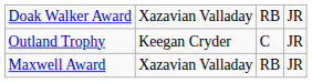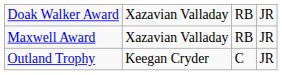 <table class="wikitable">
 <tr>
 <td><a href='#'>Doak Walker Award</a></td>
+<td>Xazavian Valladay</td>
+<td>RB</td>
+<td>JR</td>
+</tr>
+<tr>
+<td><a href='#'>Maxwell Award</a></td>
 <td>Xazavian Valladay</td>
 <td>RB</td>
 <td>JR</td>
 </tr>
 <tr>
 <td><a href='#'>Outland Trophy</a></td>
 <td>Keegan Cryder</td>
 <td>C</td>
 <td>JR</td>
 </tr>
-<tr>
-<td><a href='#'>Maxwell Award</a></td>
-<td>Xazavian Valladay</td>
-<td>RB</td>
-<td>JR</td>
-</tr>
 </table>
